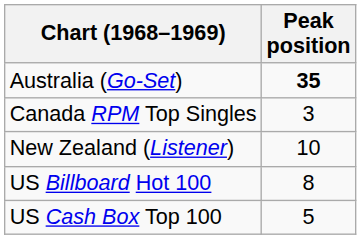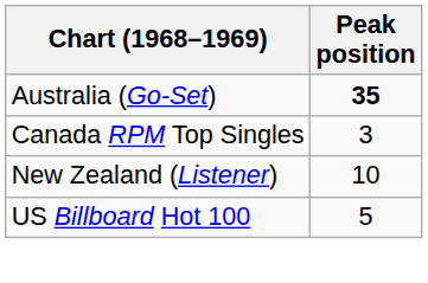 <table class="wikitable sortable">
 <tr>
 <th align="left">Chart (1968–1969)</th>
 <th align="left">Peak<br>position</th>
 </tr>
 <tr>
 <td>Australia (<em><a href='#'>Go-Set</a></em>) </td>
 <td style="text-align:center;"><strong>35</strong></td>
 </tr>
 <tr>
 <td>Canada <a href='#'><em>RPM</em></a> Top Singles</td>
 <td style="text-align:center;">3</td>
 </tr>
 <tr>
 <td>New Zealand (<em><a href='#'>Listener</a></em>)</td>
 <td style="text-align:center;">10</td>
 </tr>
 <tr>
 <td>US <em><a href='#'>Billboard</a></em> <a href='#'>Hot 100</a></td>
-<td style="text-align:center;">8</td>
-</tr>
-<tr>
-<td>US <a href='#'><em>Cash Box</em></a> Top 100</td>
 <td style="text-align:center;">5</td>
 </tr>
 </table>
